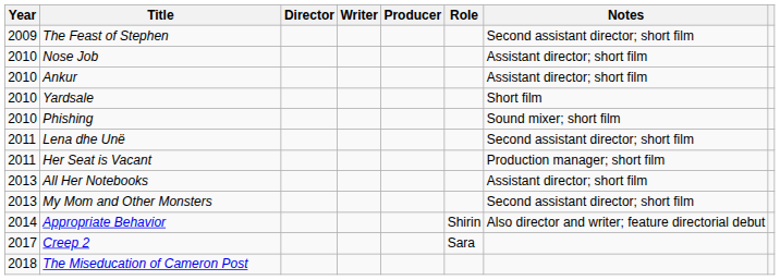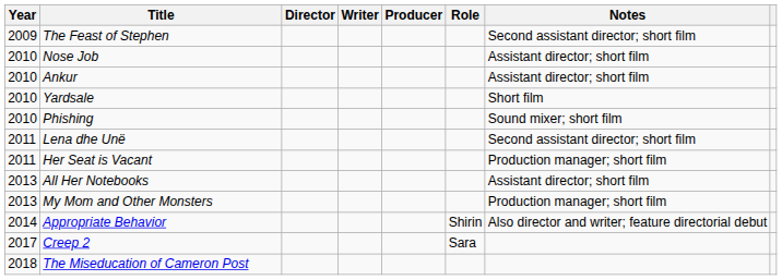 <table class="wikitable sortable">
 <tr>
 <th style="width:1em;">Year</th>
 <th style="width:18em;">Title</th>
 <th>Director</th>
 <th>Writer</th>
 <th>Producer</th>
 <th>Role</th>
 <th class="unsortable">Notes</th>
 <th class="unsortable"></th>
 </tr>
 <tr>
 <td>2009</td>
 <td><em>The Feast of Stephen</em></td>
 <td></td>
 <td></td>
 <td></td>
 <td></td>
 <td>Second assistant director; short film</td>
 <td></td>
 </tr>
 <tr>
 <td>2010</td>
 <td><em>Nose Job</em></td>
 <td></td>
 <td></td>
 <td></td>
 <td></td>
 <td>Assistant director; short film</td>
 <td></td>
 </tr>
 <tr>
 <td>2010</td>
 <td><em>Ankur</em></td>
 <td></td>
 <td></td>
 <td></td>
 <td></td>
 <td>Assistant director; short film</td>
 <td></td>
 </tr>
 <tr>
 <td>2010</td>
 <td><em>Yardsale</em></td>
 <td></td>
 <td></td>
 <td></td>
 <td></td>
 <td>Short film</td>
 <td></td>
 </tr>
 <tr>
 <td>2010</td>
 <td><em>Phishing</em></td>
 <td></td>
 <td></td>
 <td></td>
 <td></td>
 <td>Sound mixer; short film</td>
 <td></td>
 </tr>
 <tr>
 <td>2011</td>
 <td><em>Lena dhe Unë</em></td>
 <td></td>
 <td></td>
 <td></td>
 <td></td>
 <td>Second assistant director; short film</td>
 <td></td>
 </tr>
 <tr>
 <td>2011</td>
 <td><em>Her Seat is Vacant</em></td>
 <td></td>
 <td></td>
 <td></td>
 <td></td>
 <td>Production manager; short film</td>
 <td></td>
 </tr>
 <tr>
 <td>2013</td>
 <td><em>All Her Notebooks</em></td>
 <td></td>
 <td></td>
 <td></td>
 <td></td>
 <td>Assistant director; short film</td>
 <td></td>
 </tr>
 <tr>
 <td>2013</td>
 <td><em>My Mom and Other Monsters</em></td>
 <td></td>
 <td></td>
 <td></td>
 <td></td>
-<td>Second assistant director; short film</td>
+<td>Production manager; short film</td>
 <td></td>
 </tr>
 <tr>
 <td>2014</td>
 <td><em><a href='#'>Appropriate Behavior</a></em></td>
 <td></td>
 <td></td>
 <td></td>
 <td>Shirin</td>
 <td>Also director and writer; feature directorial debut</td>
 <td></td>
 </tr>
 <tr>
 <td>2017</td>
 <td><em><a href='#'>Creep 2</a></em></td>
 <td></td>
 <td></td>
 <td></td>
 <td>Sara</td>
 <td></td>
 <td></td>
 </tr>
 <tr>
 <td>2018</td>
 <td><em><a href='#'>The Miseducation of Cameron Post</a></em></td>
 <td></td>
 <td></td>
 <td></td>
 <td></td>
 <td></td>
 <td></td>
 </tr>
 </table>
